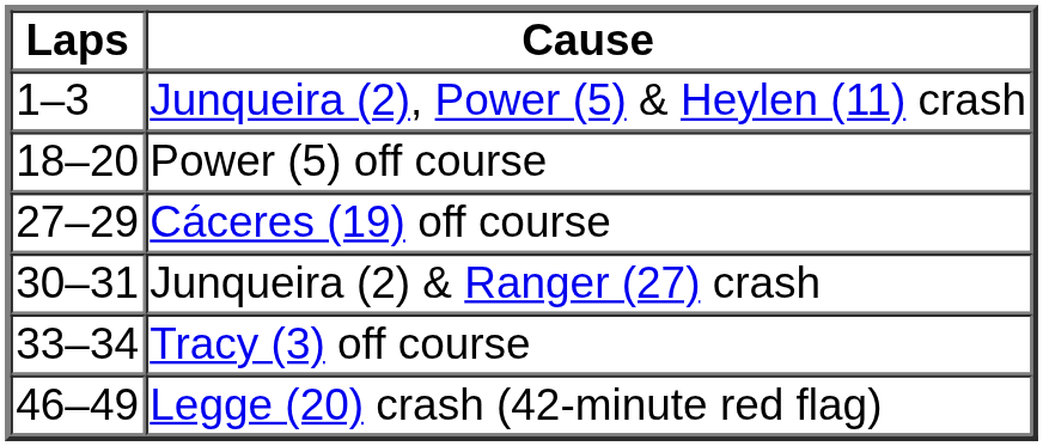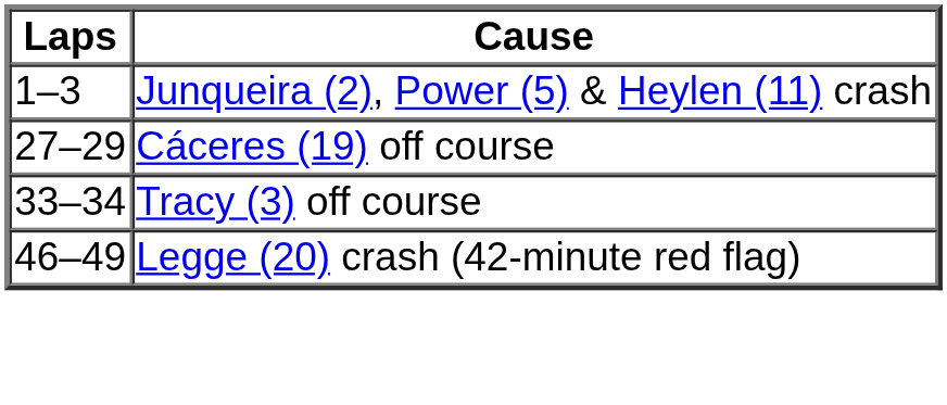 <table border=2 cellspacing=0>
 <tr>
 <th>Laps</th>
 <th>Cause</th>
 </tr>
 <tr>
 <td>1–3</td>
 <td><a href='#'>Junqueira (2)</a>, <a href='#'>Power (5)</a> & <a href='#'>Heylen (11)</a> crash</td>
 </tr>
 <tr>
-<td>18–20</td>
-<td>Power (5) off course</td>
-</tr>
-<tr>
 <td>27–29</td>
 <td><a href='#'>Cáceres (19)</a> off course</td>
-</tr>
-<tr>
-<td>30–31</td>
-<td>Junqueira (2) & <a href='#'>Ranger (27)</a> crash</td>
 </tr>
 <tr>
 <td>33–34</td>
 <td><a href='#'>Tracy (3)</a> off course</td>
 </tr>
 <tr>
 <td>46–49</td>
 <td><a href='#'>Legge (20)</a> crash (42-minute red flag)</td>
 </tr>
 </table>
